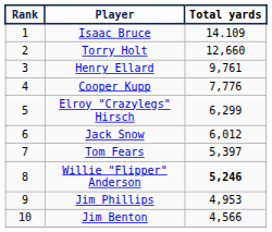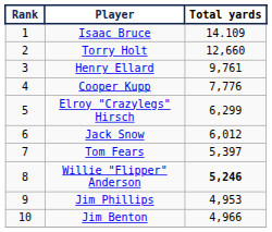 <table class="wikitable" style="text-align:center">
 <tr>
 <th width=40px style="background:#ffffff;color:#13264B;border:2px solid #13264B">Rank</th>
 <th width=160px style="background:#ffffff;color:#13264B;border:2px solid #13264B">Player</th>
 <th width=90px style="background:#ffffff;color:##13264B;border:2px solid #13264B">Total yards</th>
 </tr>
 <tr>
 <td>1</td>
 <td><a href='#'>Isaac Bruce</a></td>
 <td>14.109</td>
 </tr>
 <tr>
 <td>2</td>
 <td><a href='#'>Torry Holt</a></td>
 <td>12,660</td>
 </tr>
 <tr>
 <td>3</td>
 <td><a href='#'>Henry Ellard</a></td>
 <td>9,761</td>
 </tr>
 <tr>
 <td>4</td>
 <td><a href='#'>Cooper Kupp</a></td>
 <td>7,776</td>
 </tr>
 <tr>
 <td>5</td>
 <td><a href='#'>Elroy "Crazylegs" Hirsch</a></td>
 <td>6,299</td>
 </tr>
 <tr>
 <td>6</td>
 <td><a href='#'>Jack Snow</a></td>
 <td>6,012</td>
 </tr>
 <tr>
 <td>7</td>
 <td><a href='#'>Tom Fears</a></td>
 <td>5,397</td>
 </tr>
 <tr>
 <td>8</td>
 <td><a href='#'>Willie "Flipper" Anderson</a></td>
 <td><strong>5,246</strong></td>
 </tr>
 <tr>
 <td>9</td>
 <td><a href='#'>Jim Phillips</a></td>
 <td>4,953</td>
 </tr>
 <tr>
 <td>10</td>
 <td><a href='#'>Jim Benton</a></td>
-<td>4,566</td>
+<td>4,966</td>
 </tr>
 <tr>
 </tr>
 </table>
